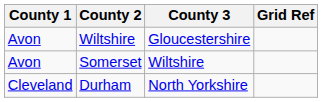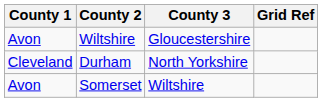 <table class="sortable wikitable vatop" style=" margin-right:2em;">
 <tr>
 <th>County 1</th>
 <th>County 2</th>
 <th>County 3</th>
 <th>Grid Ref</th>
 </tr>
 <tr>
 <td><a href='#'>Avon</a></td>
 <td><a href='#'>Wiltshire</a></td>
 <td><a href='#'>Gloucestershire</a></td>
 <td></td>
 </tr>
 <tr>
+<td><a href='#'>Cleveland</a></td>
+<td><a href='#'>Durham</a></td>
+<td><a href='#'>North Yorkshire</a></td>
+<td></td>
+</tr>
+<tr>
 <td><a href='#'>Avon</a></td>
 <td><a href='#'>Somerset</a></td>
 <td><a href='#'>Wiltshire</a></td>
 <td></td>
 </tr>
-<tr>
-<td><a href='#'>Cleveland</a></td>
-<td><a href='#'>Durham</a></td>
-<td><a href='#'>North Yorkshire</a></td>
-<td></td>
-</tr>
 </table>
